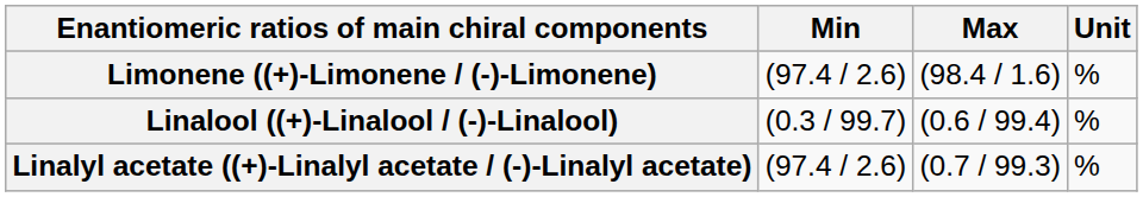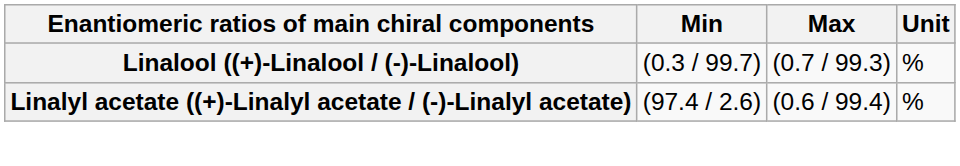 <table class="wikitable sortable plainrowheaders">
 <tr>
 <th scope="col">Enantiomeric ratios of main chiral components</th>
 <th scope="col">Min</th>
 <th scope="col">Max</th>
 <th scope="col">Unit</th>
 </tr>
 <tr>
-<th scope="row">Limonene ((+)-Limonene / (-)-Limonene)</th>
-<td>(97.4 / 2.6)</td>
-<td>(98.4 / 1.6)</td>
-<td>%</td>
-</tr>
-<tr>
 <th scope="row">Linalool ((+)-Linalool / (-)-Linalool)</th>
 <td>(0.3 / 99.7)</td>
-<td>(0.6 / 99.4)</td>
+<td>(0.7 / 99.3)</td>
 <td>%</td>
 </tr>
 <tr>
 <th scope="row">Linalyl acetate ((+)-Linalyl acetate / (-)-Linalyl acetate)</th>
 <td>(97.4 / 2.6)</td>
-<td>(0.7 / 99.3)</td>
+<td>(0.6 / 99.4)</td>
 <td>%</td>
 </tr>
 </table>
